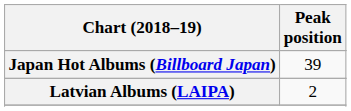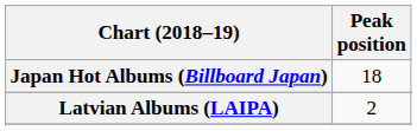 <table class="wikitable sortable plainrowheaders" style="text-align:center">
 <tr>
 <th scope="col">Chart (2018–19)</th>
 <th scope="col">Peak<br>position</th>
 </tr>
 <tr>
 </tr>
 <tr>
 </tr>
 <tr>
 </tr>
 <tr>
 </tr>
 <tr>
 </tr>
 <tr>
 </tr>
 <tr>
 </tr>
 <tr>
 <th scope="row">Japan Hot Albums (<em><a href='#'>Billboard Japan</a></em>)</th>
-<td>39</td>
+<td>18</td>
 </tr>
 <tr>
 </tr>
 <tr>
 <th scope="row">Latvian Albums (<a href='#'>LAIPA</a>)</th>
 <td>2</td>
 </tr>
 <tr>
 </tr>
 <tr>
 </tr>
 <tr>
 </tr>
 <tr>
 </tr>
 <tr>
 </tr>
 <tr>
 </tr>
 </table>
